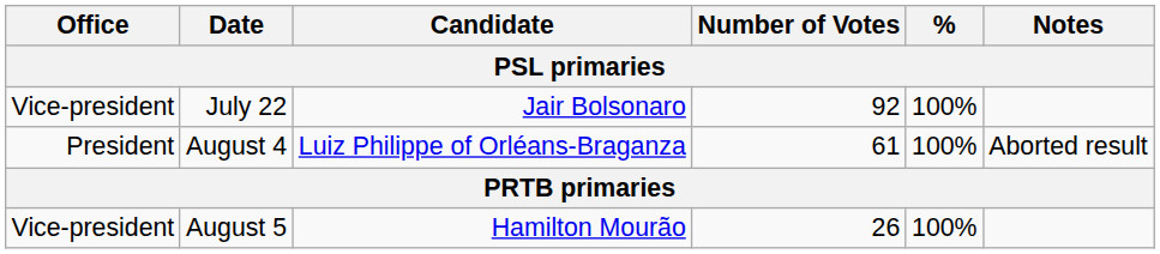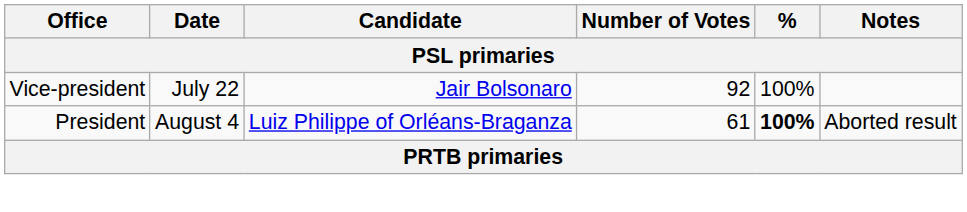 <table class=wikitable style=text-align:right>
 <tr>
 <th>Office</th>
 <th>Date</th>
 <th>Candidate</th>
 <th>Number of Votes</th>
 <th>%</th>
 <th>Notes</th>
 </tr>
 <tr>
 <th align=center colspan=6>PSL primaries</th>
 </tr>
 <tr>
 <td>Vice-president</td>
 <td>July 22</td>
 <td><a href='#'>Jair Bolsonaro</a></td>
 <td>92</td>
 <td>100%</td>
 <td></td>
 </tr>
 <tr>
 <td>President</td>
 <td>August 4</td>
 <td><a href='#'>Luiz Philippe of Orléans-Braganza</a></td>
 <td>61</td>
-<td>100%</td>
+<td><strong>100%</strong></td>
 <td>Aborted result</td>
 </tr>
 <tr>
 <th align=left colspan=6>PRTB primaries</th>
 </tr>
-<tr>
-<td>Vice-president</td>
-<td>August 5</td>
-<td><a href='#'>Hamilton Mourão</a></td>
-<td>26</td>
-<td>100%</td>
-<td></td>
-</tr>
 </table>
